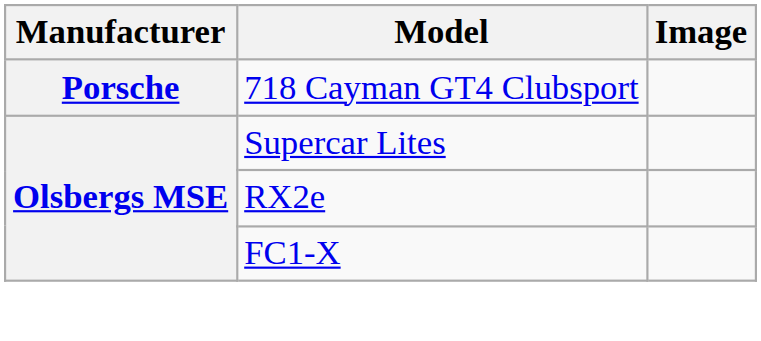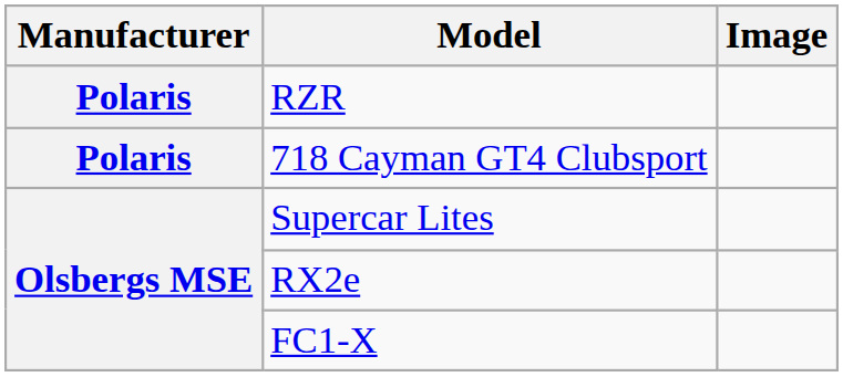 <table class="wikitable">
 <tr>
 <th>Manufacturer</th>
 <th>Model</th>
 <th>Image</th>
 </tr>
 <tr>
-<th><a href='#'>Porsche</a></th>
+<th><a href='#'>Polaris</a></th>
+<td><a href='#'>RZR</a></td>
+<td></td>
+</tr>
+<tr>
+<th><a href='#'>Polaris</a></th>
 <td><a href='#'>718 Cayman GT4 Clubsport</a></td>
 <td></td>
 </tr>
 <tr>
 <th rowspan=3><a href='#'>Olsbergs MSE</a></th>
 <td><a href='#'>Supercar Lites</a></td>
 <td></td>
 </tr>
 <tr>
 <td><a href='#'>RX2e</a></td>
 <td></td>
 </tr>
 <tr>
 <td><a href='#'>FC1-X</a></td>
 <td></td>
 </tr>
 </table>
